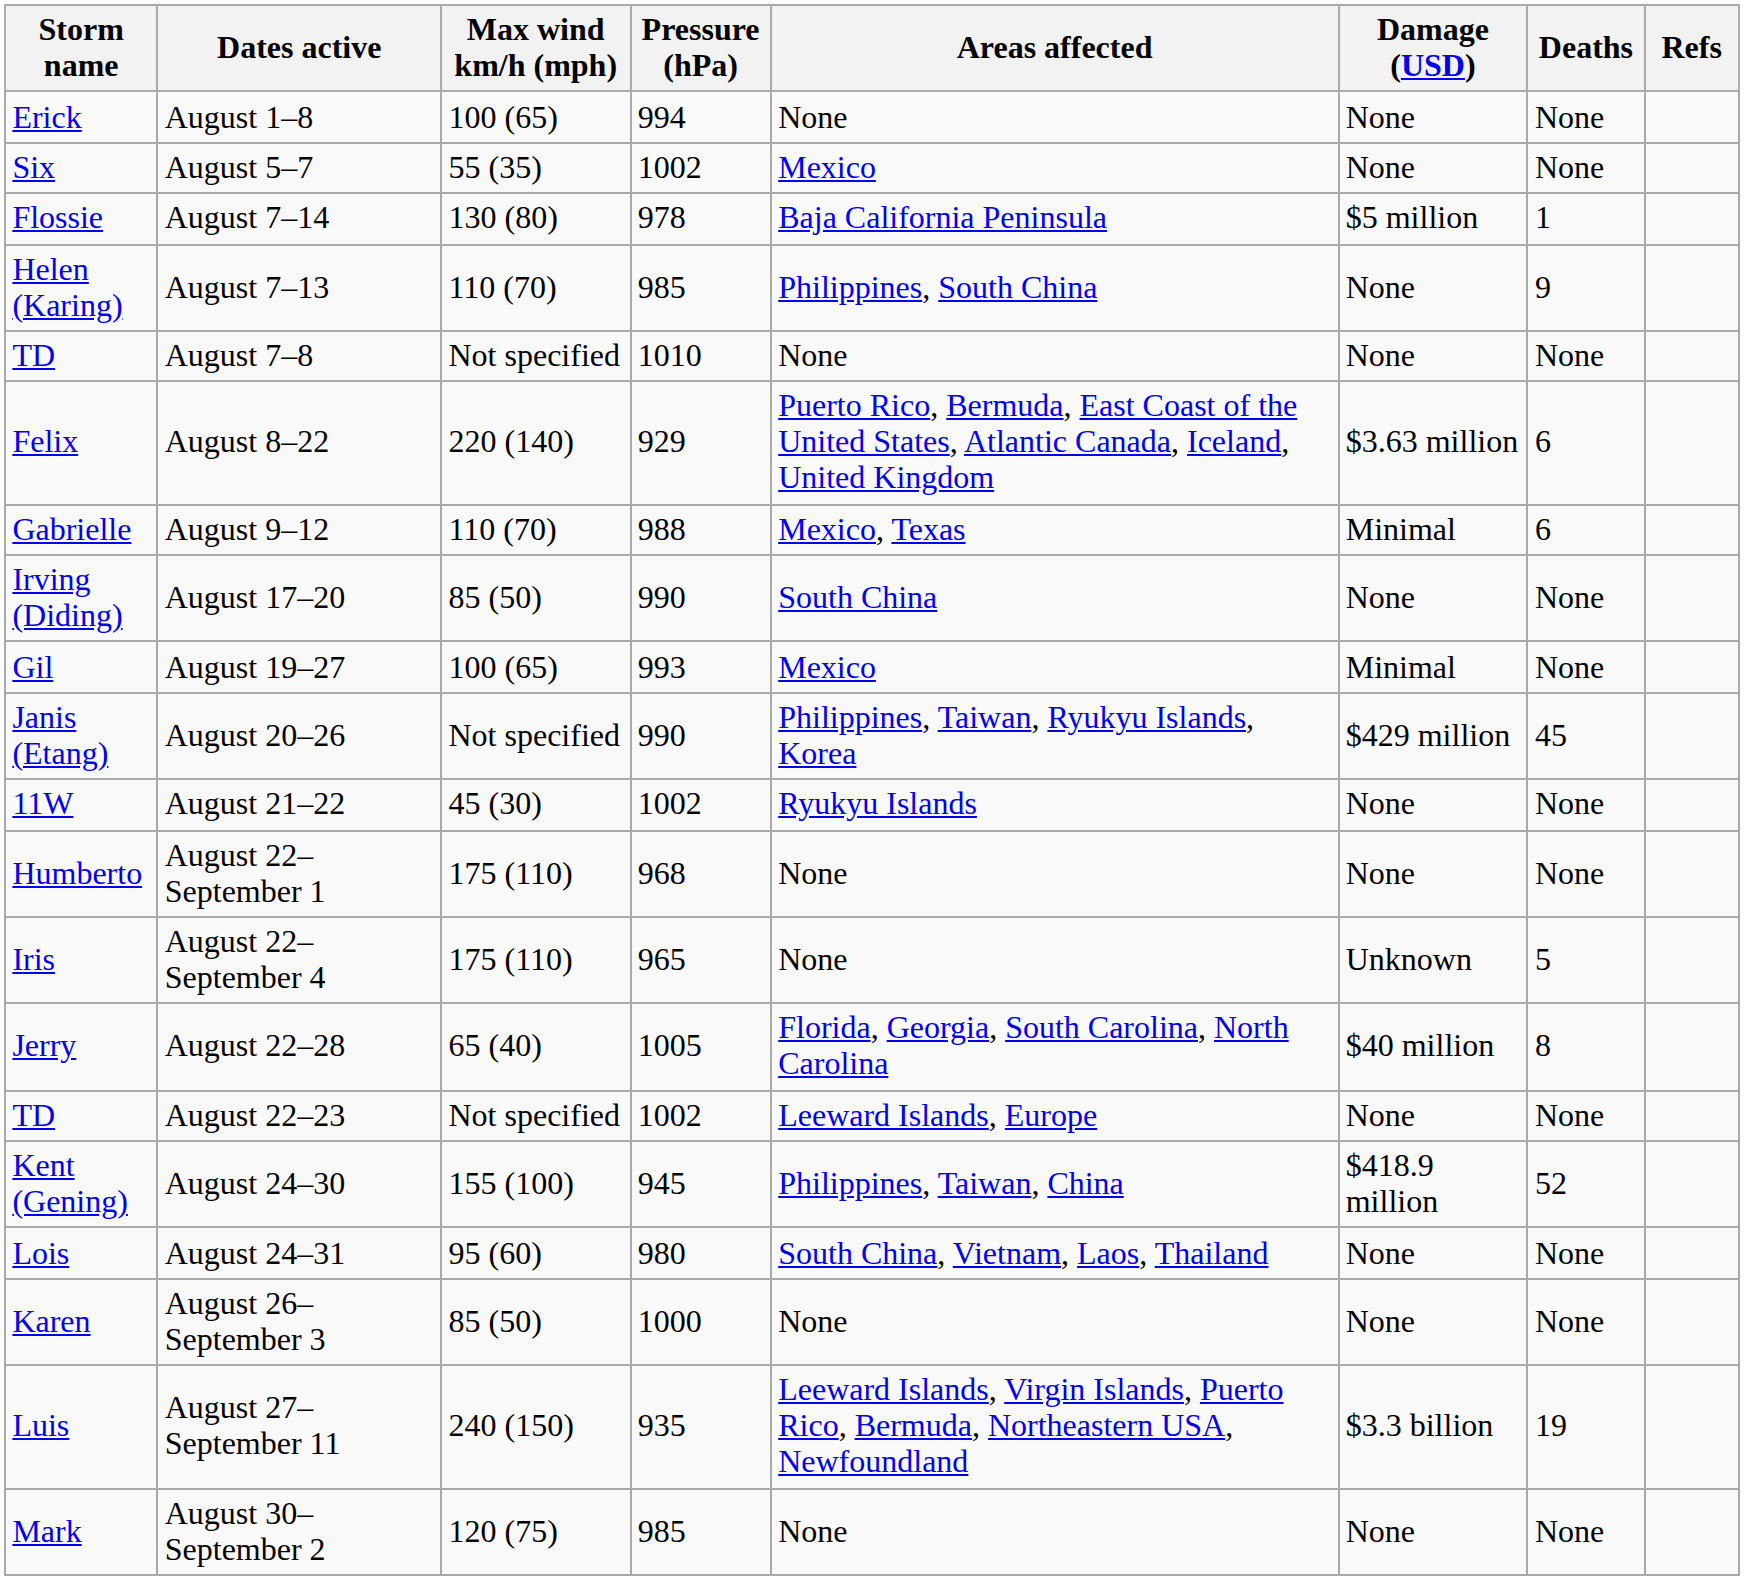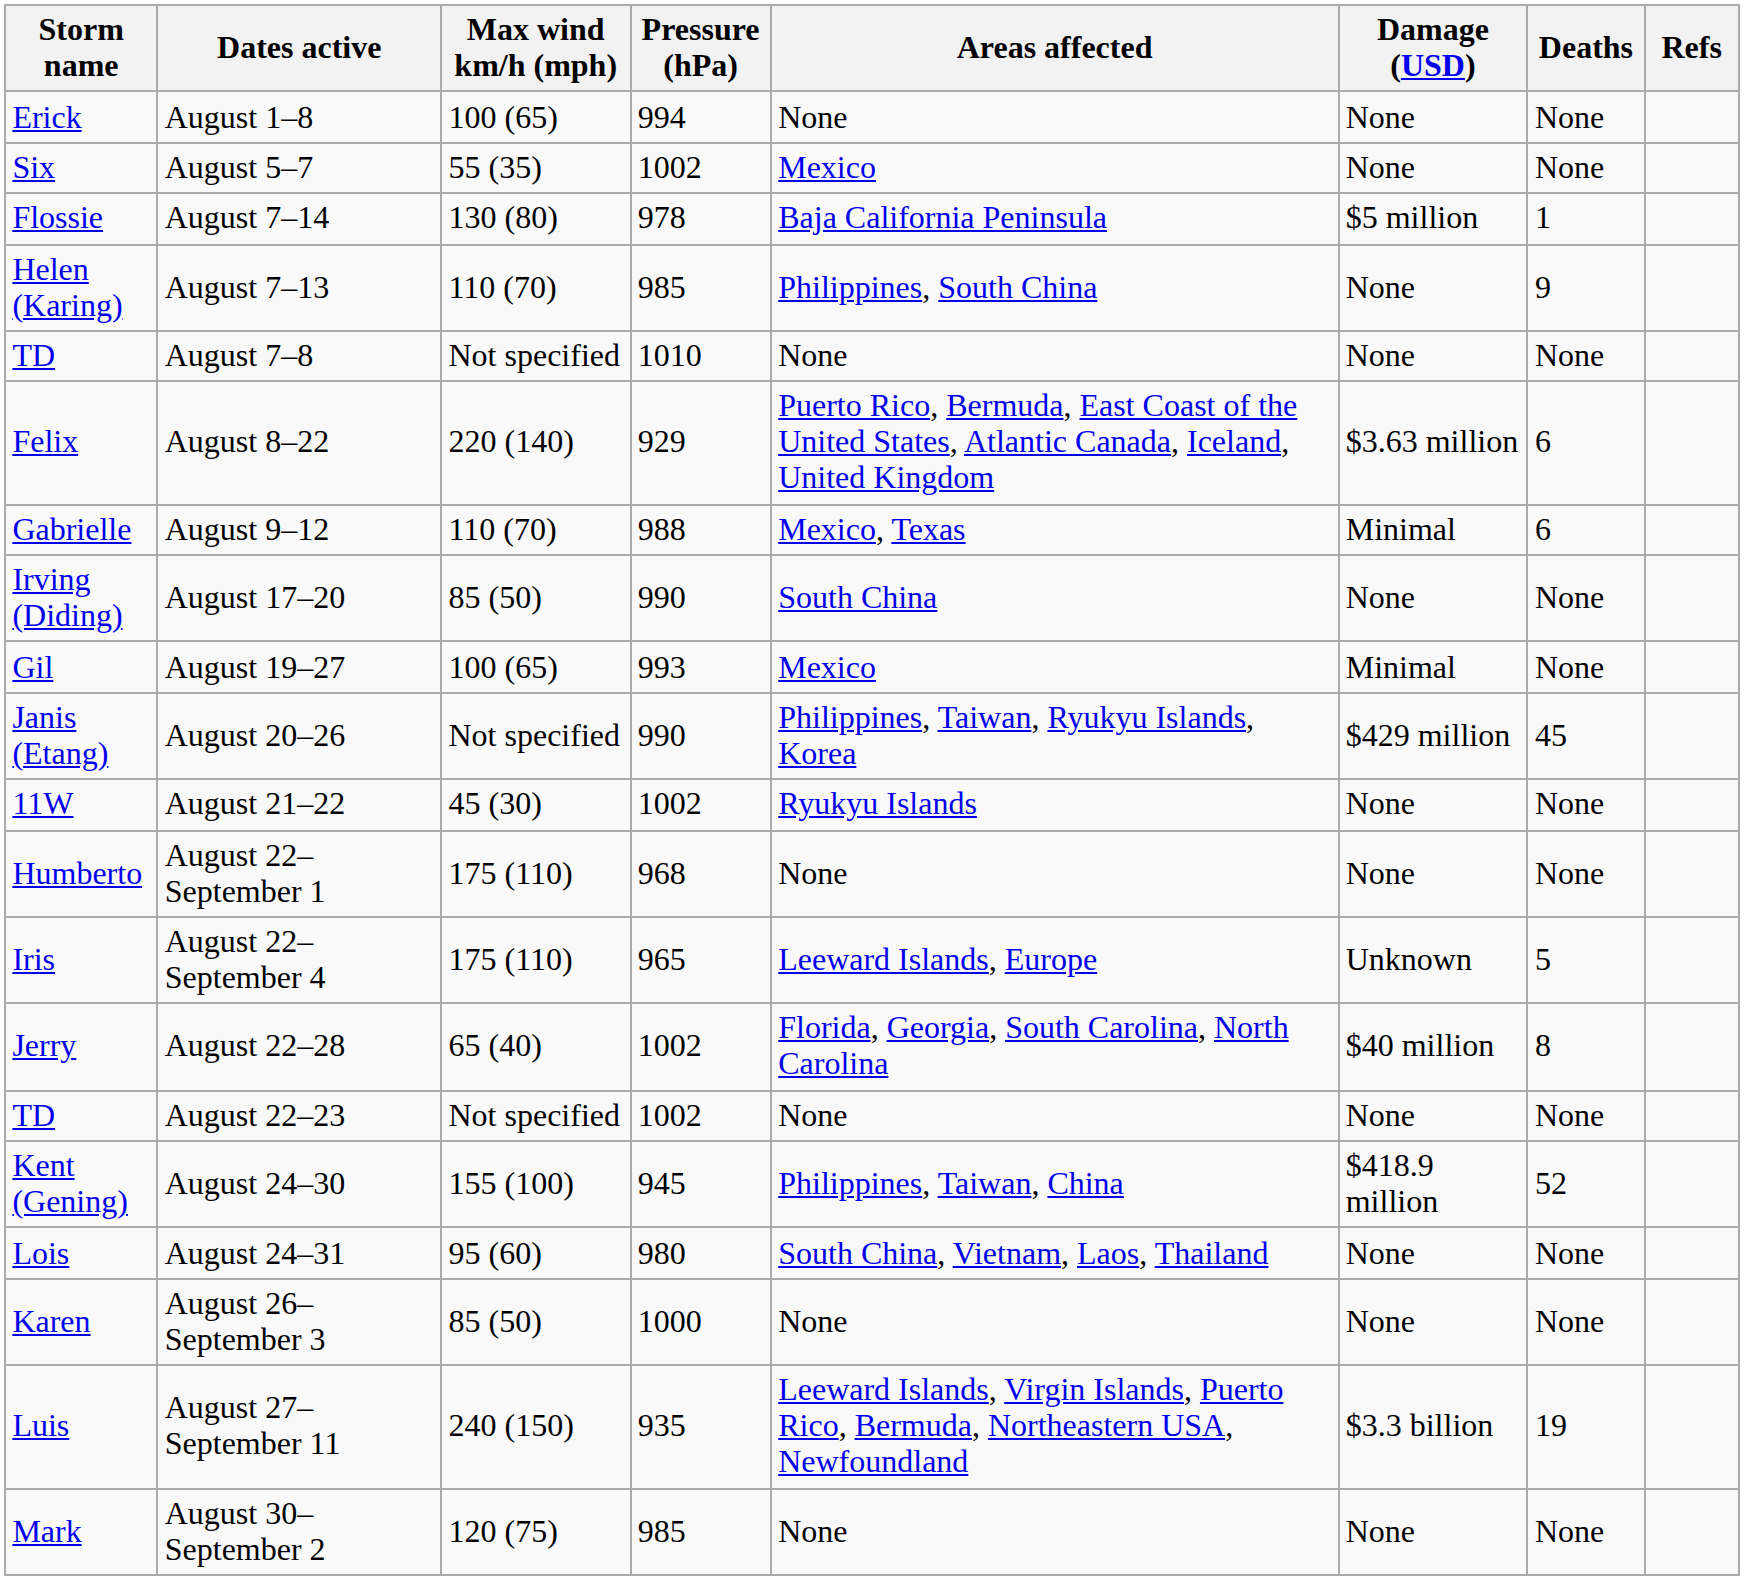 <table class="wikitable sortable">
 <tr>
 <th width="5%">Storm name</th>
 <th width="15%">Dates active</th>
 <th width="10%">Max wind<br>km/h (mph)</th>
 <th width="5%">Pressure<br>(hPa)</th>
 <th width="30%">Areas affected</th>
 <th width="10%">Damage<br>(<a href='#'>USD</a>)</th>
 <th width="5%">Deaths</th>
 <th width="5%">Refs</th>
 </tr>
 <tr>
 <td><a href='#'>Erick</a></td>
 <td>August 1–8</td>
 <td>100 (65)</td>
 <td>994</td>
 <td>None</td>
 <td>None</td>
 <td>None</td>
 <td></td>
 </tr>
 <tr>
 <td><a href='#'>Six</a></td>
 <td>August 5–7</td>
 <td>55 (35)</td>
 <td>1002</td>
 <td><a href='#'>Mexico</a></td>
 <td>None</td>
 <td>None</td>
 <td></td>
 </tr>
 <tr>
 <td><a href='#'>Flossie</a></td>
 <td>August 7–14</td>
 <td>130 (80)</td>
 <td>978</td>
 <td><a href='#'>Baja California Peninsula</a></td>
 <td>$5 million</td>
 <td>1</td>
 <td></td>
 </tr>
 <tr>
 <td><a href='#'>Helen (Karing)</a></td>
 <td>August 7–13</td>
 <td>110 (70)</td>
 <td>985</td>
 <td><a href='#'>Philippines</a>, <a href='#'>South China</a></td>
 <td>None</td>
 <td>9</td>
 <td></td>
 </tr>
 <tr>
 <td><a href='#'>TD</a></td>
 <td>August 7–8</td>
 <td>Not specified</td>
 <td>1010</td>
 <td>None</td>
 <td>None</td>
 <td>None</td>
 <td></td>
 </tr>
 <tr>
 <td><a href='#'>Felix</a></td>
 <td>August 8–22</td>
 <td>220 (140)</td>
 <td>929</td>
 <td><a href='#'>Puerto Rico</a>, <a href='#'>Bermuda</a>, <a href='#'>East Coast of the United States</a>, <a href='#'>Atlantic Canada</a>, <a href='#'>Iceland</a>, <a href='#'>United Kingdom</a></td>
 <td>$3.63 million</td>
 <td>6</td>
 <td></td>
 </tr>
 <tr>
 <td><a href='#'>Gabrielle</a></td>
 <td>August 9–12</td>
 <td>110 (70)</td>
 <td>988</td>
 <td><a href='#'>Mexico</a>, <a href='#'>Texas</a></td>
 <td>Minimal</td>
 <td>6</td>
 <td></td>
 </tr>
 <tr>
 <td><a href='#'>Irving (Diding)</a></td>
 <td>August 17–20</td>
 <td>85 (50)</td>
 <td>990</td>
 <td><a href='#'>South China</a></td>
 <td>None</td>
 <td>None</td>
 <td></td>
 </tr>
 <tr>
 <td><a href='#'>Gil</a></td>
 <td>August 19–27</td>
 <td>100 (65)</td>
 <td>993</td>
 <td><a href='#'>Mexico</a></td>
 <td>Minimal</td>
 <td>None</td>
 <td></td>
 </tr>
 <tr>
 <td><a href='#'>Janis (Etang)</a></td>
 <td>August 20–26</td>
 <td>Not specified</td>
 <td>990</td>
 <td><a href='#'>Philippines</a>, <a href='#'>Taiwan</a>, <a href='#'>Ryukyu Islands</a>, <a href='#'>Korea</a></td>
 <td>$429 million</td>
 <td>45</td>
 <td></td>
 </tr>
 <tr>
 <td><a href='#'>11W</a></td>
 <td>August 21–22</td>
 <td>45 (30)</td>
 <td>1002</td>
 <td><a href='#'>Ryukyu Islands</a></td>
 <td>None</td>
 <td>None</td>
 <td></td>
 </tr>
 <tr>
 <td><a href='#'>Humberto</a></td>
 <td>August 22–September 1</td>
 <td>175 (110)</td>
 <td>968</td>
 <td>None</td>
 <td>None</td>
 <td>None</td>
 <td></td>
 </tr>
 <tr>
 <td><a href='#'>Iris</a></td>
 <td>August 22–September 4</td>
 <td>175 (110)</td>
 <td>965</td>
-<td>None</td>
+<td><a href='#'>Leeward Islands</a>, <a href='#'>Europe</a></td>
 <td>Unknown</td>
 <td>5</td>
 <td></td>
 </tr>
 <tr>
 <td><a href='#'>Jerry</a></td>
 <td>August 22–28</td>
 <td>65 (40)</td>
-<td>1005</td>
+<td>1002</td>
 <td><a href='#'>Florida</a>, <a href='#'>Georgia</a>, <a href='#'>South Carolina</a>, <a href='#'>North Carolina</a></td>
 <td>$40 million</td>
 <td>8</td>
 <td></td>
 </tr>
 <tr>
 <td><a href='#'>TD</a></td>
 <td>August 22–23</td>
 <td>Not specified</td>
 <td>1002</td>
-<td><a href='#'>Leeward Islands</a>, <a href='#'>Europe</a></td>
+<td>None</td>
 <td>None</td>
 <td>None</td>
 <td></td>
 </tr>
 <tr>
 <td><a href='#'>Kent (Gening)</a></td>
 <td>August 24–30</td>
 <td>155 (100)</td>
 <td>945</td>
 <td><a href='#'>Philippines</a>, <a href='#'>Taiwan</a>, <a href='#'>China</a></td>
 <td>$418.9 million</td>
 <td>52</td>
 <td></td>
 </tr>
 <tr>
 <td><a href='#'>Lois</a></td>
 <td>August 24–31</td>
 <td>95 (60)</td>
 <td>980</td>
 <td><a href='#'>South China</a>, <a href='#'>Vietnam</a>, <a href='#'>Laos</a>, <a href='#'>Thailand</a></td>
 <td>None</td>
 <td>None</td>
 <td></td>
 </tr>
 <tr>
 <td><a href='#'>Karen</a></td>
 <td>August 26–September 3</td>
 <td>85 (50)</td>
 <td>1000</td>
 <td>None</td>
 <td>None</td>
 <td>None</td>
 <td></td>
 </tr>
 <tr>
 <td><a href='#'>Luis</a></td>
 <td>August 27–September 11</td>
 <td>240 (150)</td>
 <td>935</td>
 <td><a href='#'>Leeward Islands</a>, <a href='#'>Virgin Islands</a>, <a href='#'>Puerto Rico</a>, <a href='#'>Bermuda</a>, <a href='#'>Northeastern USA</a>, <a href='#'>Newfoundland</a></td>
 <td>$3.3 billion</td>
 <td>19</td>
 <td></td>
 </tr>
 <tr>
 <td><a href='#'>Mark</a></td>
 <td>August 30–September 2</td>
 <td>120 (75)</td>
 <td>985</td>
 <td>None</td>
 <td>None</td>
 <td>None</td>
 <td></td>
 </tr>
 <tr>
 </tr>
 </table>
